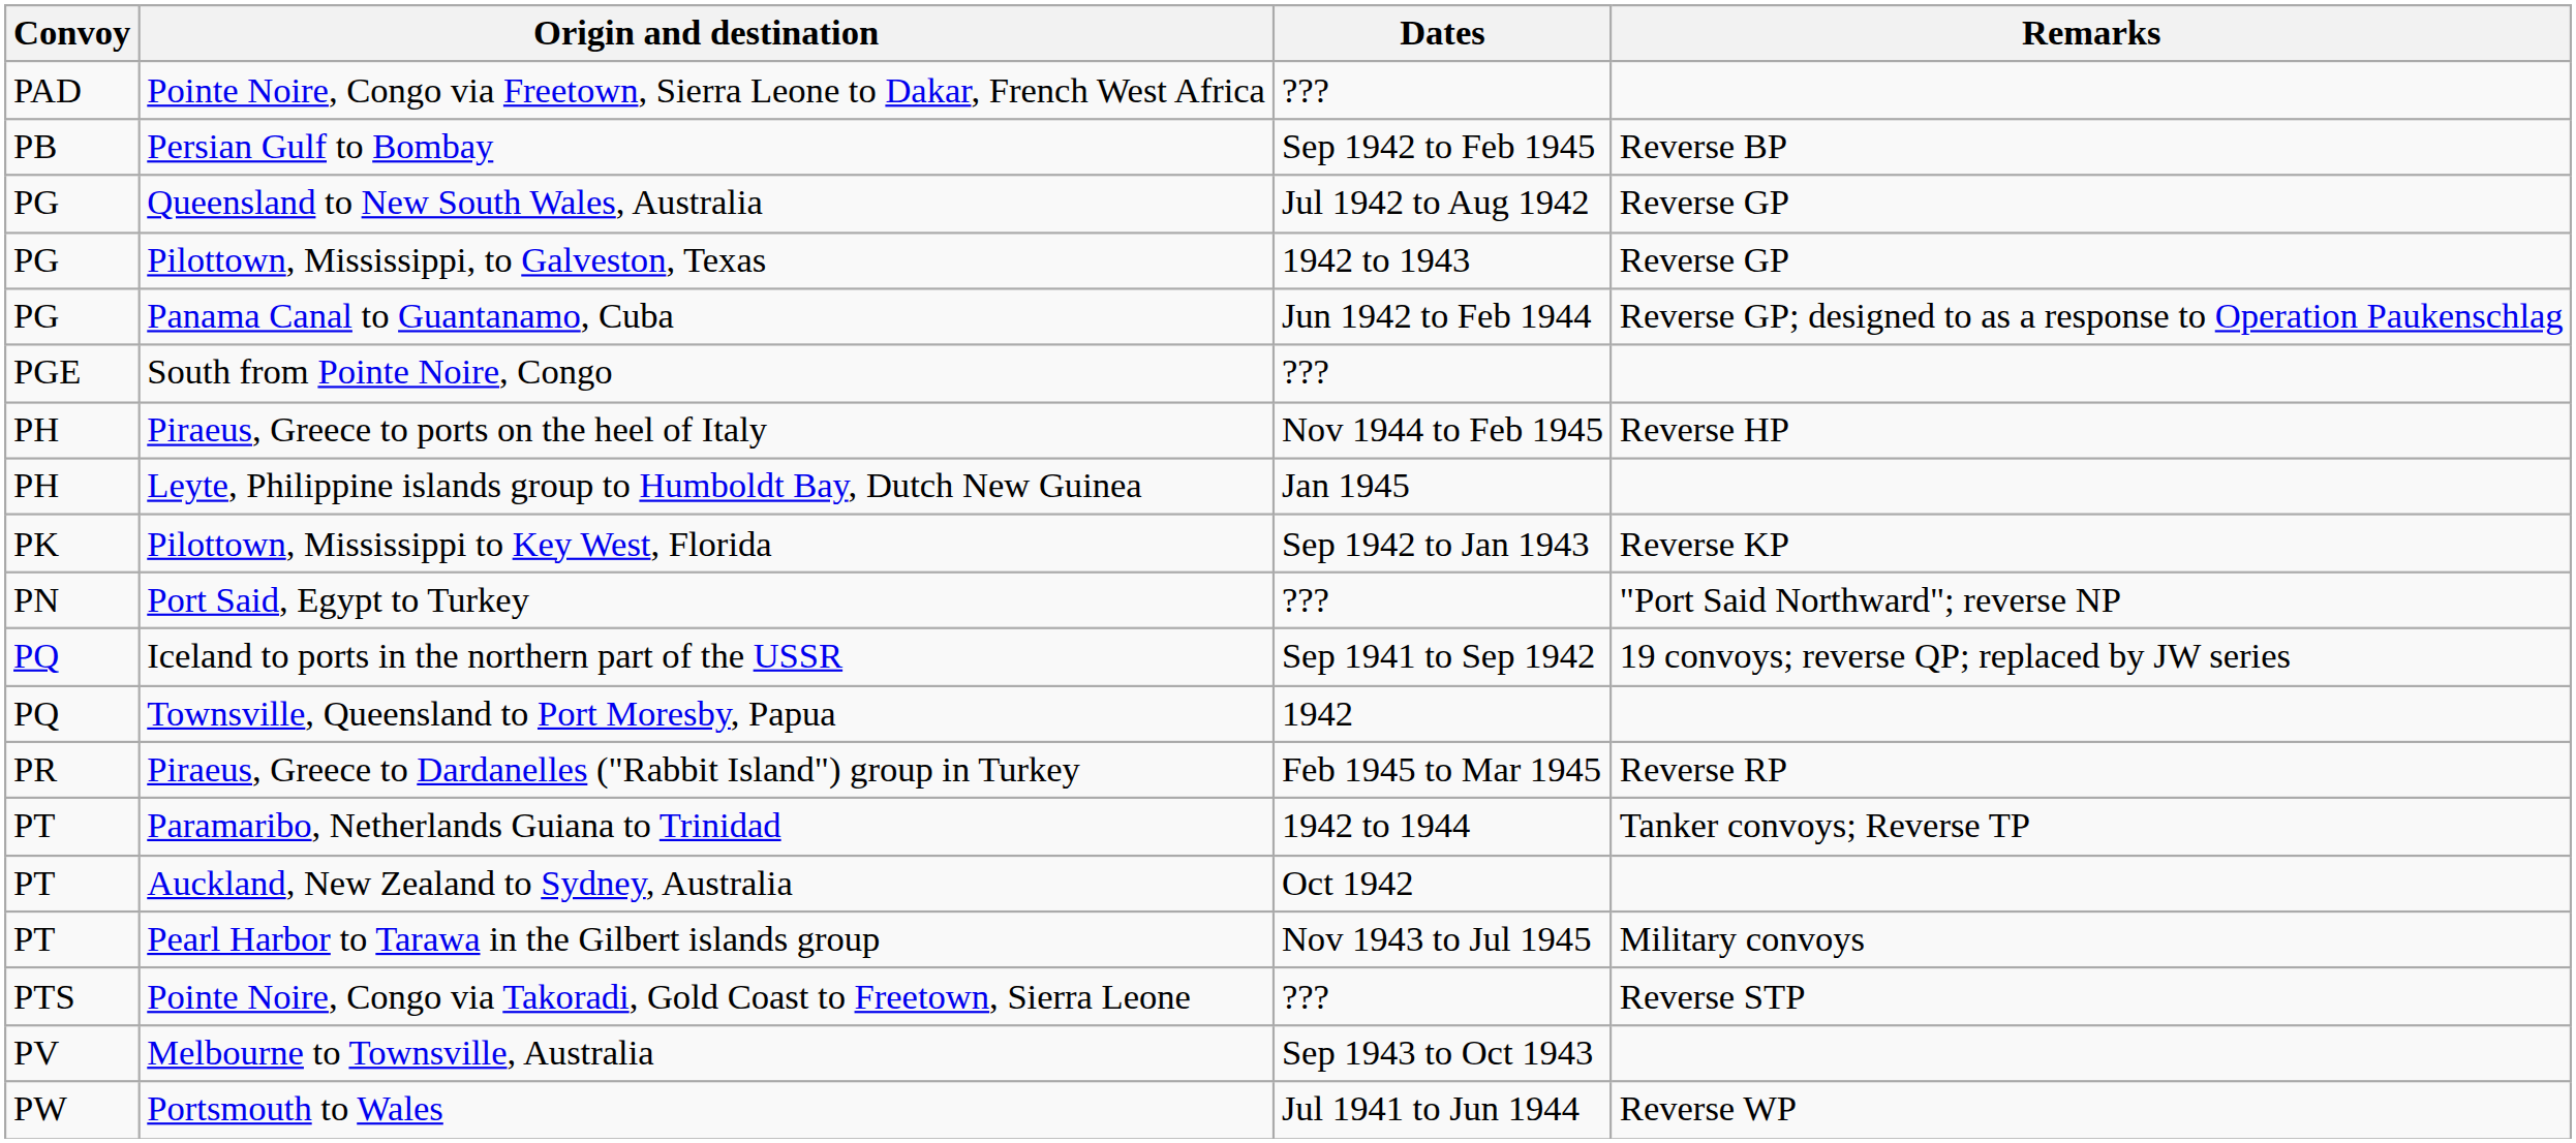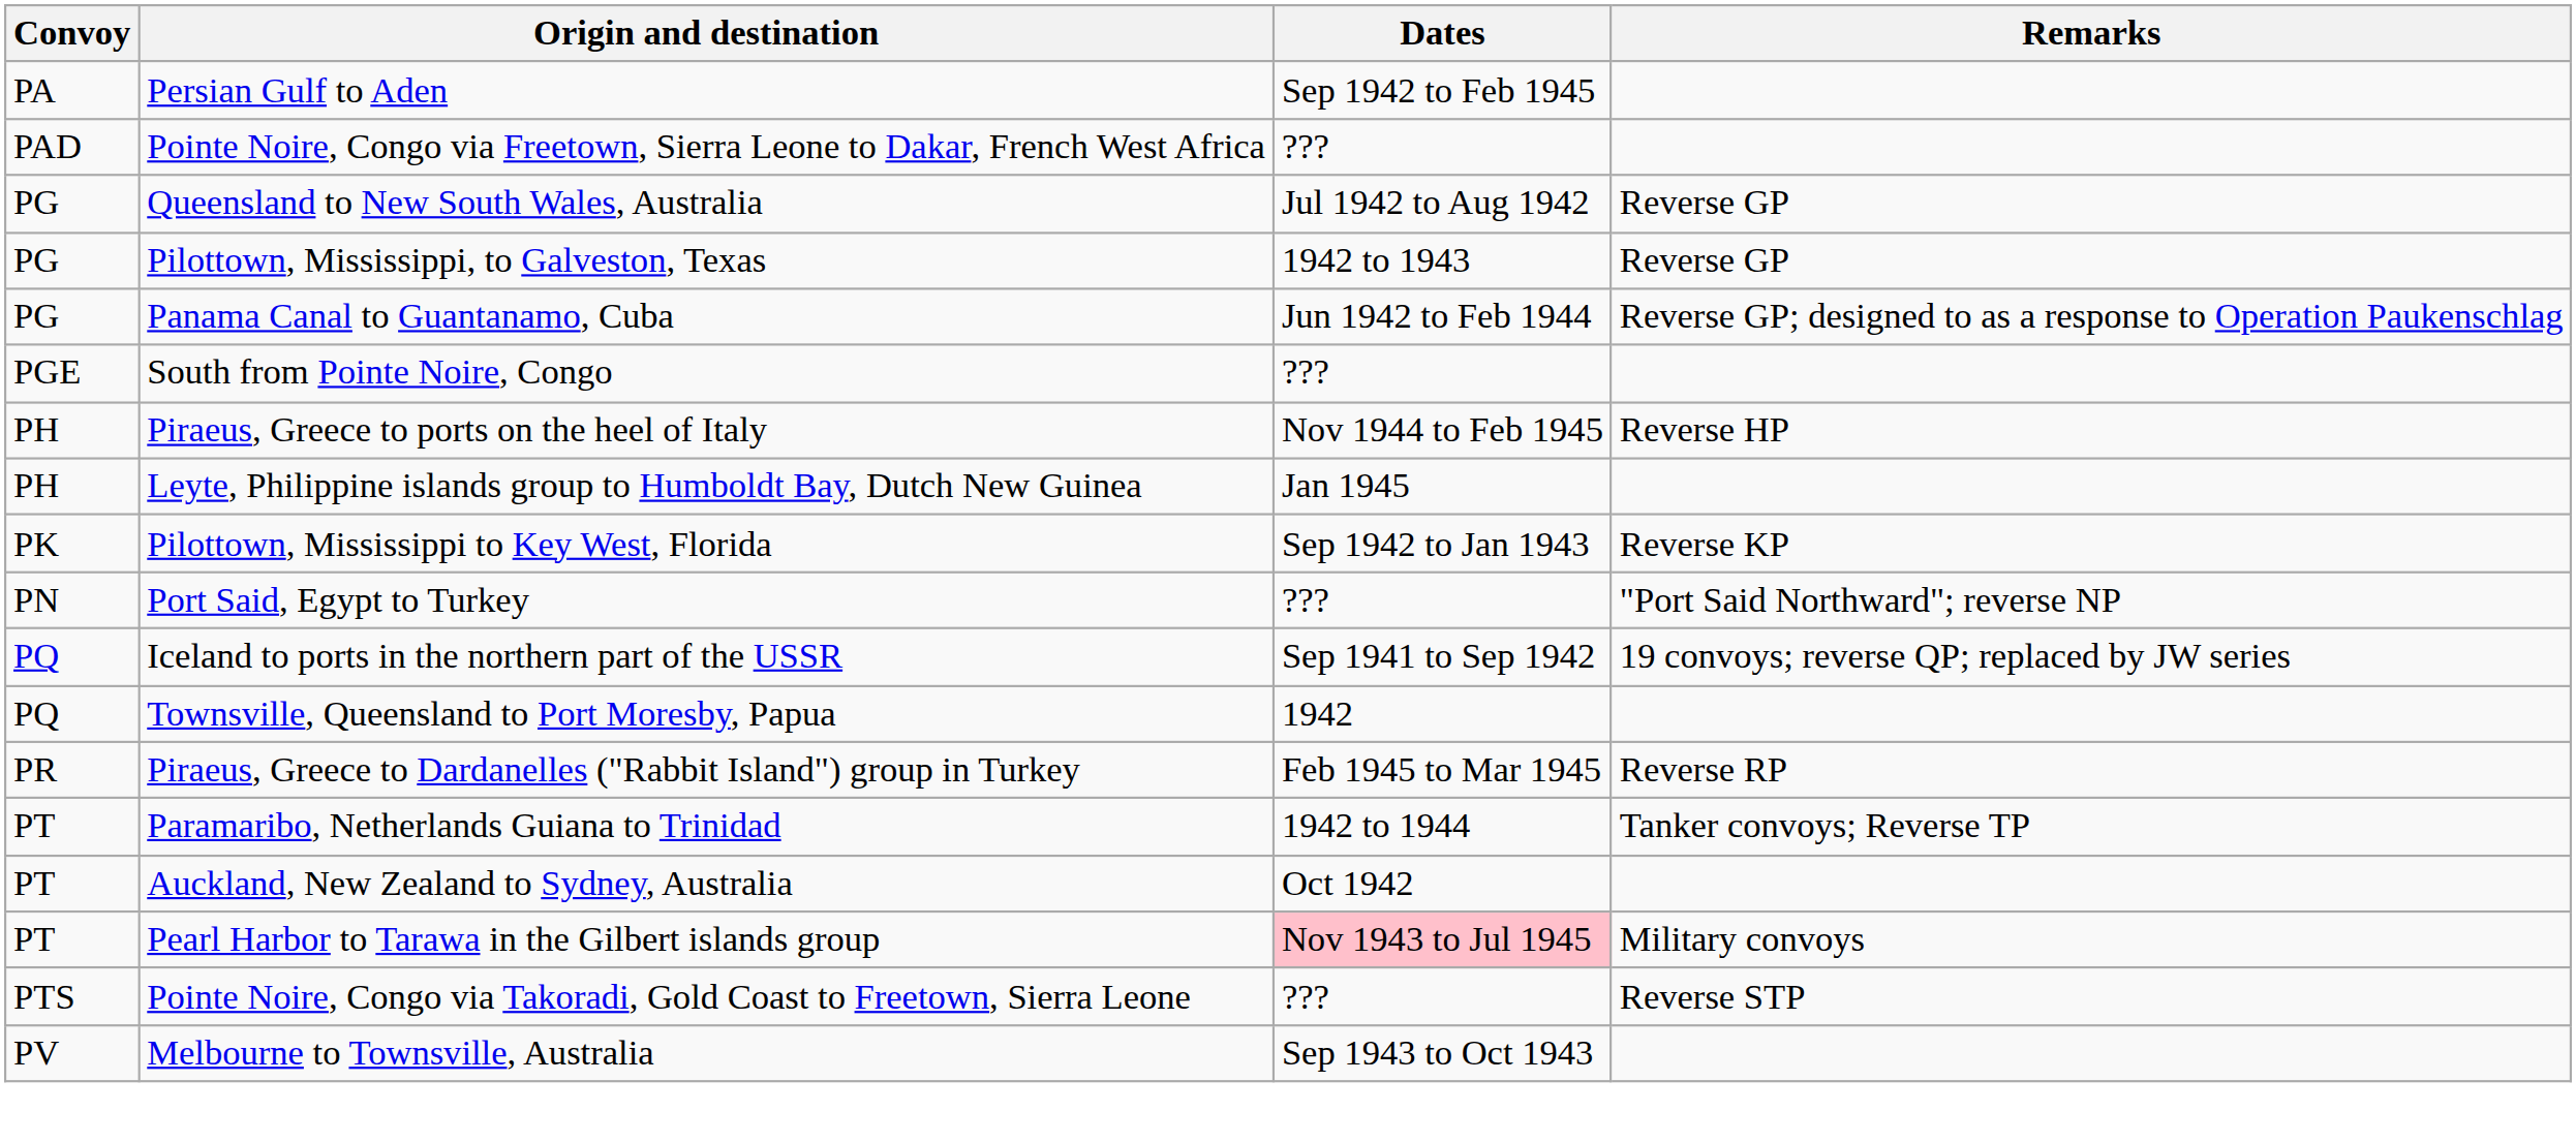 <table class="wikitable">
 <tr>
 <th>Convoy</th>
 <th>Origin and destination</th>
 <th>Dates</th>
 <th>Remarks</th>
 </tr>
 <tr>
+<td>PA</td>
+<td><a href='#'>Persian Gulf</a> to <a href='#'>Aden</a></td>
+<td>Sep 1942 to Feb 1945</td>
+<td></td>
+</tr>
+<tr>
 <td>PAD</td>
 <td><a href='#'>Pointe Noire</a>, Congo via <a href='#'>Freetown</a>, Sierra Leone to <a href='#'>Dakar</a>, French West Africa</td>
 <td>???</td>
 <td></td>
-</tr>
-<tr>
-<td>PB</td>
-<td><a href='#'>Persian Gulf</a> to <a href='#'>Bombay</a></td>
-<td>Sep 1942 to Feb 1945</td>
-<td>Reverse BP</td>
 </tr>
 <tr>
 <td>PG</td>
 <td><a href='#'>Queensland</a> to <a href='#'>New South Wales</a>, Australia</td>
 <td>Jul 1942 to Aug 1942</td>
 <td>Reverse GP</td>
 </tr>
 <tr>
 <td>PG</td>
 <td><a href='#'>Pilottown</a>, Mississippi, to <a href='#'>Galveston</a>, Texas</td>
 <td>1942 to 1943</td>
 <td>Reverse GP</td>
 </tr>
 <tr>
 <td>PG</td>
 <td><a href='#'>Panama Canal</a> to <a href='#'>Guantanamo</a>, Cuba</td>
 <td>Jun 1942 to Feb 1944</td>
 <td>Reverse GP; designed to as a response to <a href='#'>Operation Paukenschlag</a></td>
 </tr>
 <tr>
 <td>PGE</td>
 <td>South from <a href='#'>Pointe Noire</a>, Congo</td>
 <td>???</td>
 <td></td>
 </tr>
 <tr>
 <td>PH</td>
 <td><a href='#'>Piraeus</a>, Greece to ports on the heel of Italy</td>
 <td>Nov 1944 to Feb 1945</td>
 <td>Reverse HP</td>
 </tr>
 <tr>
 <td>PH</td>
 <td><a href='#'>Leyte</a>, Philippine islands group to <a href='#'>Humboldt Bay</a>, Dutch New Guinea</td>
 <td>Jan 1945</td>
 <td></td>
 </tr>
 <tr>
 <td>PK</td>
 <td><a href='#'>Pilottown</a>, Mississippi to <a href='#'>Key West</a>, Florida</td>
 <td>Sep 1942 to Jan 1943</td>
 <td>Reverse KP</td>
 </tr>
 <tr>
 <td>PN</td>
 <td><a href='#'>Port Said</a>, Egypt to Turkey</td>
 <td>???</td>
 <td>"Port Said Northward"; reverse NP</td>
 </tr>
 <tr>
 <td><a href='#'>PQ</a></td>
 <td>Iceland to ports in the northern part of the <a href='#'>USSR</a></td>
 <td>Sep 1941 to Sep 1942</td>
 <td>19 convoys; reverse QP; replaced by JW series</td>
 </tr>
 <tr>
 <td>PQ</td>
 <td><a href='#'>Townsville</a>, Queensland to <a href='#'>Port Moresby</a>, Papua</td>
 <td>1942</td>
 <td></td>
 </tr>
 <tr>
 <td>PR</td>
 <td><a href='#'>Piraeus</a>, Greece to <a href='#'>Dardanelles</a> ("Rabbit Island") group in Turkey</td>
 <td>Feb 1945 to Mar 1945</td>
 <td>Reverse RP</td>
 </tr>
 <tr>
 <td>PT</td>
 <td><a href='#'>Paramaribo</a>, Netherlands Guiana to <a href='#'>Trinidad</a></td>
 <td>1942 to 1944</td>
 <td>Tanker convoys; Reverse TP</td>
 </tr>
 <tr>
 <td>PT</td>
 <td><a href='#'>Auckland</a>, New Zealand to <a href='#'>Sydney</a>, Australia</td>
 <td>Oct 1942</td>
 <td></td>
 </tr>
 <tr>
 <td>PT</td>
 <td><a href='#'>Pearl Harbor</a> to <a href='#'>Tarawa</a> in the Gilbert islands group</td>
-<td>Nov 1943 to Jul 1945</td>
+<td style="background: pink;">Nov 1943 to Jul 1945</td>
 <td>Military convoys</td>
 </tr>
 <tr>
 <td>PTS</td>
 <td><a href='#'>Pointe Noire</a>, Congo via <a href='#'>Takoradi</a>, Gold Coast to <a href='#'>Freetown</a>, Sierra Leone</td>
 <td>???</td>
 <td>Reverse STP</td>
 </tr>
 <tr>
 <td>PV</td>
 <td><a href='#'>Melbourne</a> to <a href='#'>Townsville</a>, Australia</td>
 <td>Sep 1943 to Oct 1943</td>
 <td></td>
 </tr>
-<tr>
-<td>PW</td>
-<td><a href='#'>Portsmouth</a> to <a href='#'>Wales</a></td>
-<td>Jul 1941 to Jun 1944</td>
-<td>Reverse WP</td>
-</tr>
 </table>
